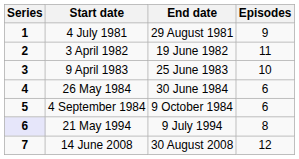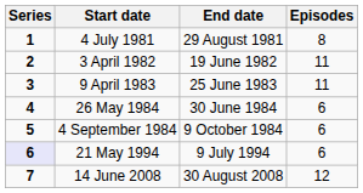 <table class="wikitable" style="text-align:center;">
 <tr>
 <th>Series</th>
 <th>Start date</th>
 <th>End date</th>
 <th>Episodes</th>
 </tr>
 <tr>
 <td><strong>1</strong></td>
 <td>4 July 1981</td>
 <td>29 August 1981</td>
-<td>9</td>
+<td>8</td>
 </tr>
 <tr>
 <td><strong>2</strong></td>
 <td>3 April 1982</td>
 <td>19 June 1982</td>
 <td>11</td>
 </tr>
 <tr>
 <td><strong>3</strong></td>
 <td>9 April 1983</td>
 <td>25 June 1983</td>
-<td>10</td>
+<td>11</td>
 </tr>
 <tr>
 <td><strong>4</strong></td>
 <td>26 May 1984</td>
 <td>30 June 1984</td>
 <td>6</td>
 </tr>
 <tr>
 <td><strong>5</strong></td>
 <td>4 September 1984</td>
 <td>9 October 1984</td>
 <td>6</td>
 </tr>
 <tr>
 <td style="background: lavender;"><strong>6</strong></td>
 <td>21 May 1994</td>
 <td>9 July 1994</td>
-<td>8</td>
+<td>6</td>
 </tr>
 <tr>
 <td><strong>7</strong></td>
 <td>14 June 2008</td>
 <td>30 August 2008</td>
 <td>12</td>
 </tr>
 </table>
